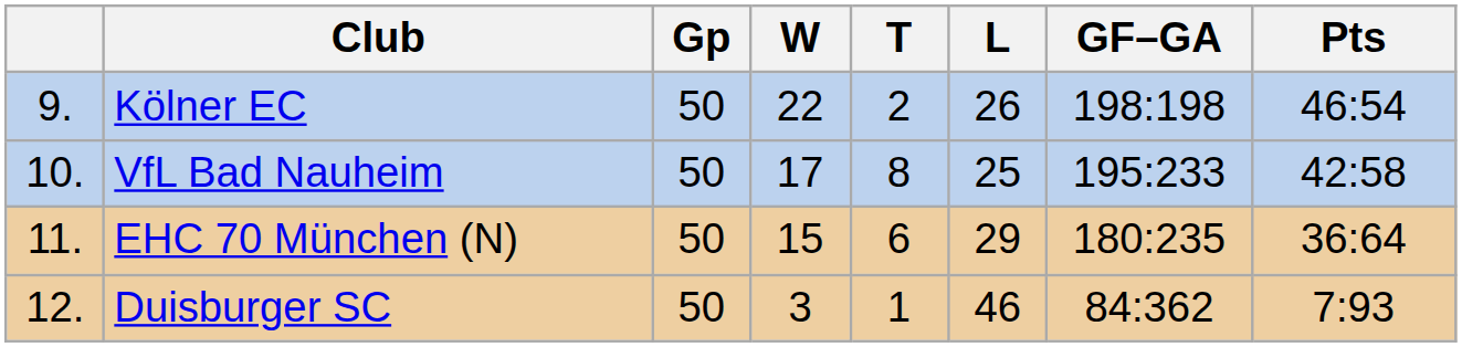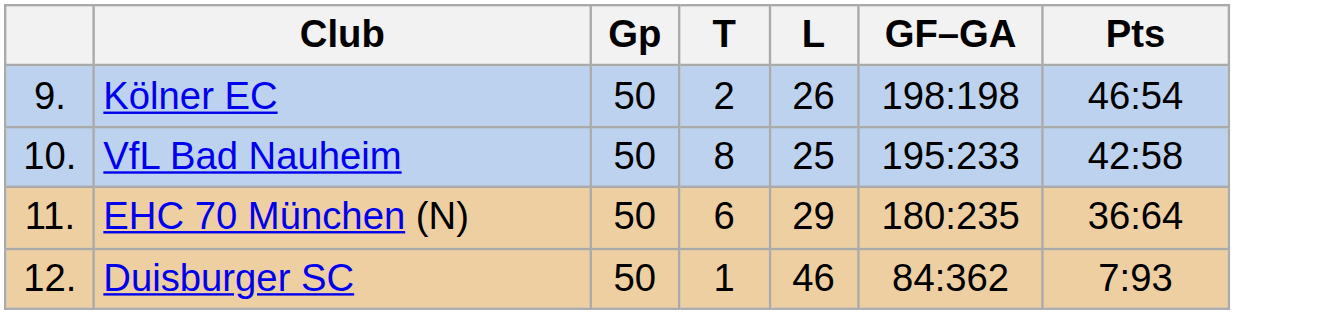 <table class="wikitable">
 <tr>
 <th width="30"></th>
 <th width="200">Club</th>
 <th width="30">Gp</th>
-<th width="30">W</th>
 <th width="30">T</th>
 <th width="30">L</th>
 <th width="70">GF–GA</th>
 <th width="70">Pts</th>
 </tr>
 <tr bgcolor="#BCD2EE" align="center">
 <td>9.</td>
 <td align="left"><a href='#'>Kölner EC</a></td>
 <td>50</td>
-<td>22</td>
 <td>2</td>
 <td>26</td>
 <td>198:198</td>
 <td>46:54</td>
 </tr>
 <tr bgcolor=#BCD2EE align="center">
 <td>10.</td>
 <td align="left"><a href='#'>VfL Bad Nauheim</a></td>
 <td>50</td>
-<td>17</td>
 <td>8</td>
 <td>25</td>
 <td>195:233</td>
 <td>42:58</td>
 </tr>
 <tr bgcolor=#EECFA1 align="center">
 <td>11.</td>
 <td align="left"><a href='#'>EHC 70 München</a> (N)</td>
 <td>50</td>
-<td>15</td>
 <td>6</td>
 <td>29</td>
 <td>180:235</td>
 <td>36:64</td>
 </tr>
 <tr bgcolor=#EECFA1 align="center">
 <td>12.</td>
 <td align="left"><a href='#'>Duisburger SC</a></td>
 <td>50</td>
-<td>3</td>
 <td>1</td>
 <td>46</td>
 <td>84:362</td>
 <td>7:93</td>
 </tr>
 </table>
